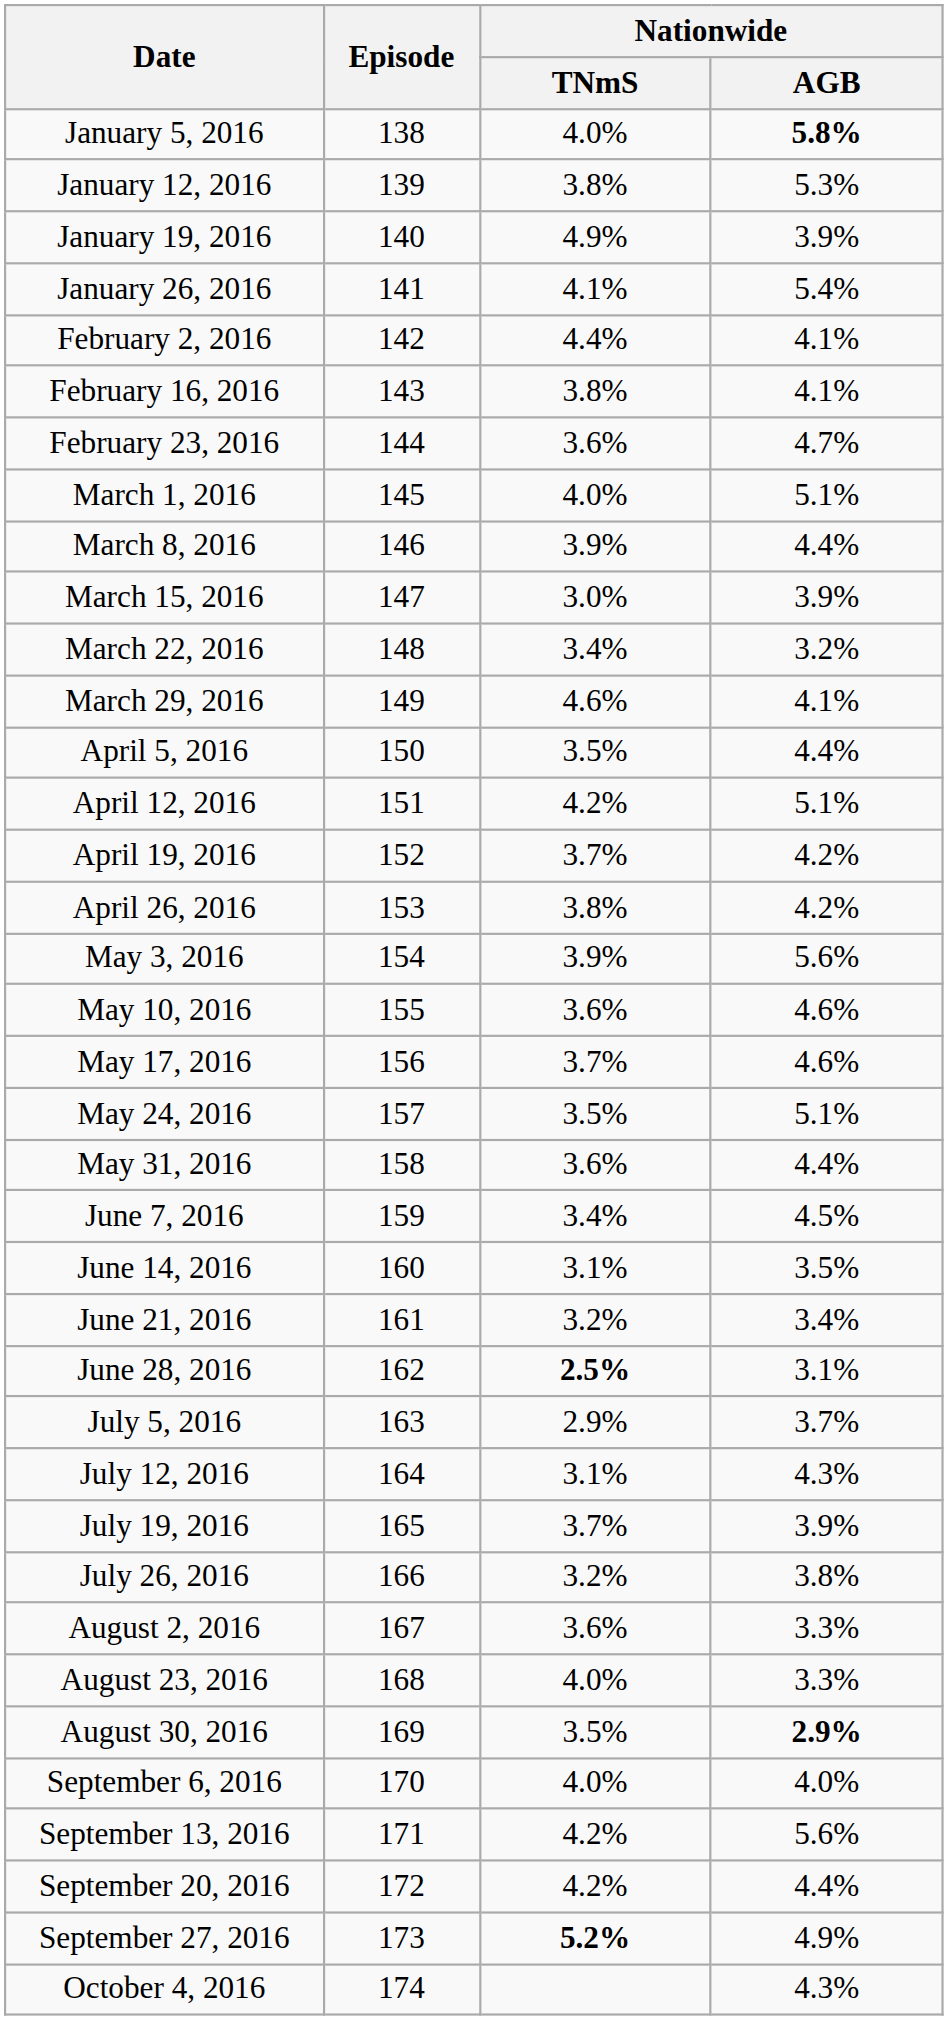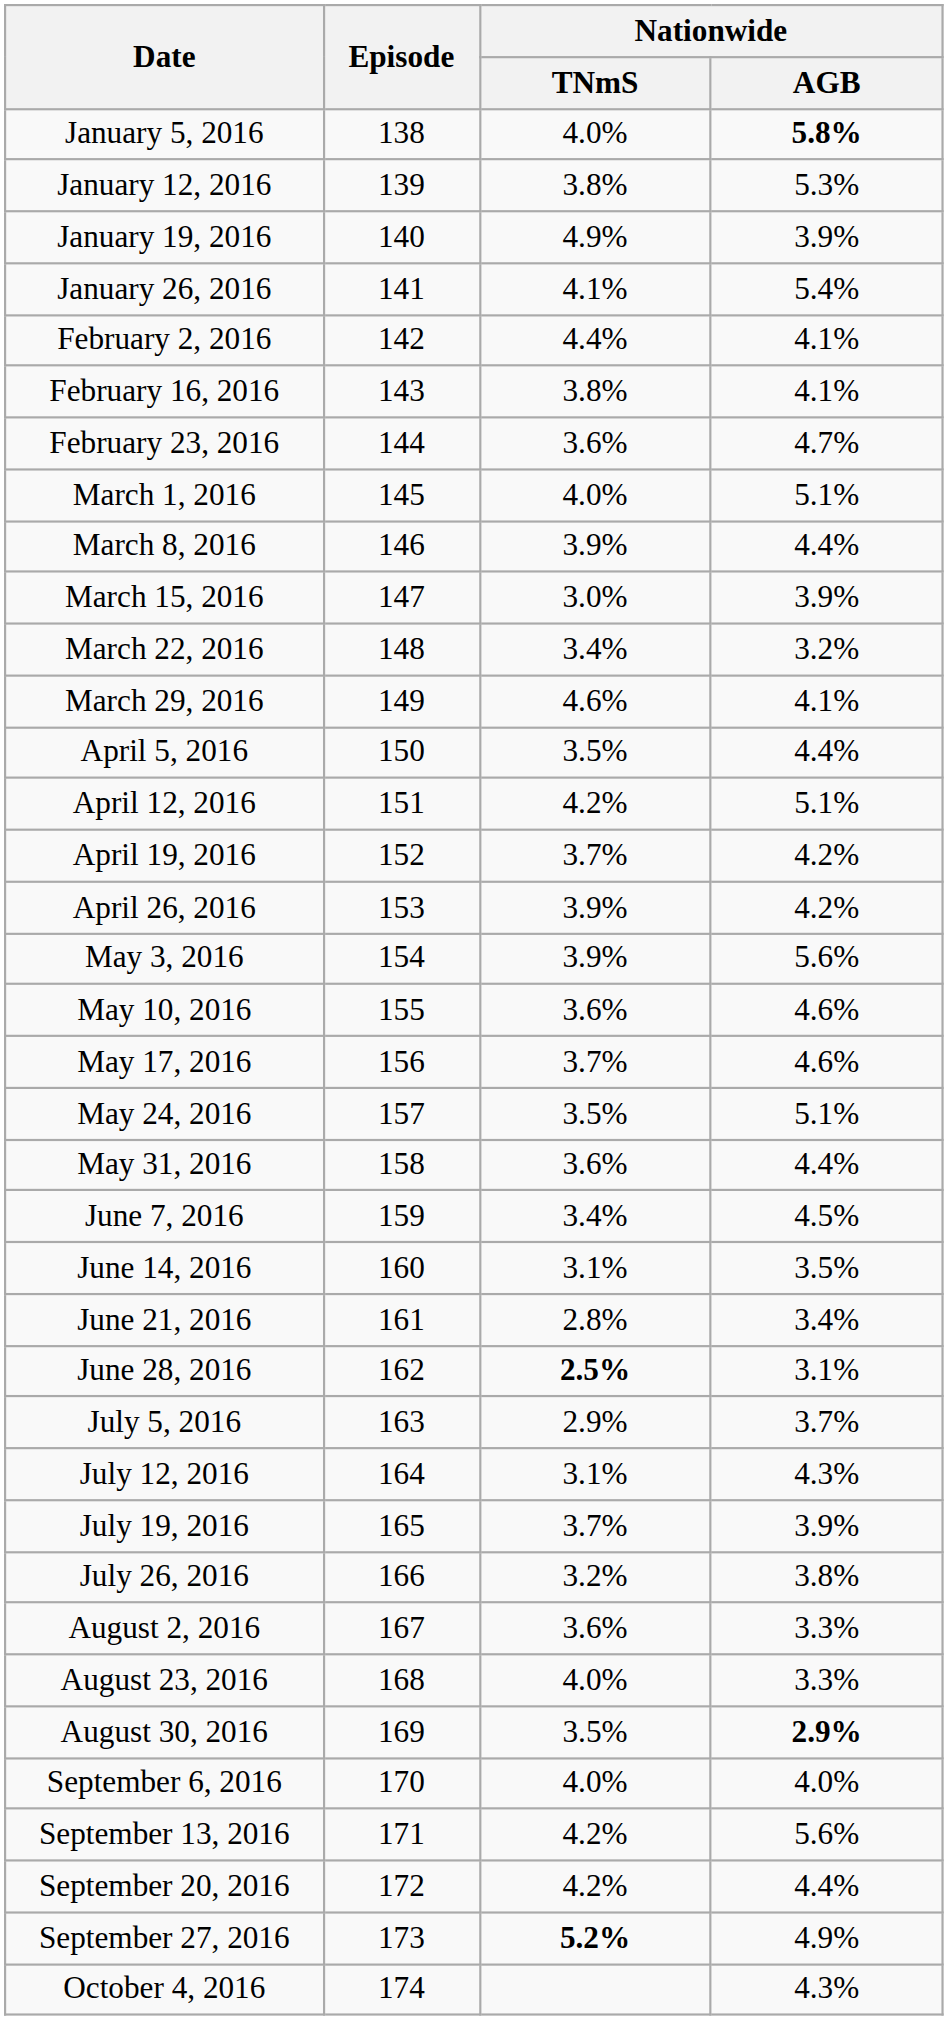 <table class="wikitable" style="font-size: 90%;">
 <tr>
 <th width=140 rowspan="2">Date</th>
 <th width=65 rowspan="2">Episode</th>
 <th width=100 colspan="2">Nationwide</th>
 </tr>
 <tr>
 <th width=100 bgcolor="#ffcce6">TNmS</th>
 <th width=100 bgcolor="#ffe6cc">AGB</th>
 </tr>
 <tr align="center">
 <td>January 5, 2016</td>
 <td>138</td>
 <td>4.0%</td>
 <td><span><strong>5.8%</strong></span></td>
 </tr>
 <tr align="center">
 <td>January 12, 2016</td>
 <td>139</td>
 <td>3.8%</td>
 <td>5.3%</td>
 </tr>
 <tr align="center">
 <td>January 19, 2016</td>
 <td>140</td>
 <td>4.9%</td>
 <td>3.9%</td>
 </tr>
 <tr align="center">
 <td>January 26, 2016</td>
 <td>141</td>
 <td>4.1%</td>
 <td>5.4%</td>
 </tr>
 <tr align="center">
 <td>February 2, 2016</td>
 <td>142</td>
 <td>4.4%</td>
 <td>4.1%</td>
 </tr>
 <tr align="center">
 <td>February 16, 2016</td>
 <td>143</td>
 <td>3.8%</td>
 <td>4.1%</td>
 </tr>
 <tr align="center">
 <td>February 23, 2016</td>
 <td>144</td>
 <td>3.6%</td>
 <td>4.7%</td>
 </tr>
 <tr align="center">
 <td>March 1, 2016</td>
 <td>145</td>
 <td>4.0%</td>
 <td>5.1%</td>
 </tr>
 <tr align="center">
 <td>March 8, 2016</td>
 <td>146</td>
 <td>3.9%</td>
 <td>4.4%</td>
 </tr>
 <tr align="center">
 <td>March 15, 2016</td>
 <td>147</td>
 <td>3.0%</td>
 <td>3.9%</td>
 </tr>
 <tr align="center">
 <td>March 22, 2016</td>
 <td>148</td>
 <td>3.4%</td>
 <td>3.2%</td>
 </tr>
 <tr align="center">
 <td>March 29, 2016</td>
 <td>149</td>
 <td>4.6%</td>
 <td>4.1%</td>
 </tr>
 <tr align="center">
 <td>April 5, 2016</td>
 <td>150</td>
 <td>3.5%</td>
 <td>4.4%</td>
 </tr>
 <tr align="center">
 <td>April 12, 2016</td>
 <td>151</td>
 <td>4.2%</td>
 <td>5.1%</td>
 </tr>
 <tr align="center">
 <td>April 19, 2016</td>
 <td>152</td>
 <td>3.7%</td>
 <td>4.2%</td>
 </tr>
 <tr align="center">
 <td>April 26, 2016</td>
 <td>153</td>
-<td>3.8%</td>
+<td>3.9%</td>
 <td>4.2%</td>
 </tr>
 <tr align="center">
 <td>May 3, 2016</td>
 <td>154</td>
 <td>3.9%</td>
 <td>5.6%</td>
 </tr>
 <tr align="center">
 <td>May 10, 2016</td>
 <td>155</td>
 <td>3.6%</td>
 <td>4.6%</td>
 </tr>
 <tr align="center">
 <td>May 17, 2016</td>
 <td>156</td>
 <td>3.7%</td>
 <td>4.6%</td>
 </tr>
 <tr align="center">
 <td>May 24, 2016</td>
 <td>157</td>
 <td>3.5%</td>
 <td>5.1%</td>
 </tr>
 <tr align="center">
 <td>May 31, 2016</td>
 <td>158</td>
 <td>3.6%</td>
 <td>4.4%</td>
 </tr>
 <tr align="center">
 <td>June 7, 2016</td>
 <td>159</td>
 <td>3.4%</td>
 <td>4.5%</td>
 </tr>
 <tr align="center">
 <td>June 14, 2016</td>
 <td>160</td>
 <td>3.1%</td>
 <td>3.5%</td>
 </tr>
 <tr align="center">
 <td>June 21, 2016</td>
 <td>161</td>
-<td>3.2%</td>
+<td>2.8%</td>
 <td>3.4%</td>
 </tr>
 <tr align="center">
 <td>June 28, 2016</td>
 <td>162</td>
 <td><span><strong>2.5%</strong></span></td>
 <td>3.1%</td>
 </tr>
 <tr align="center">
 <td>July 5, 2016</td>
 <td>163</td>
 <td>2.9%</td>
 <td>3.7%</td>
 </tr>
 <tr align="center">
 <td>July 12, 2016</td>
 <td>164</td>
 <td>3.1%</td>
 <td>4.3%</td>
 </tr>
 <tr align="center">
 <td>July 19, 2016</td>
 <td>165</td>
 <td>3.7%</td>
 <td>3.9%</td>
 </tr>
 <tr align="center">
 <td>July 26, 2016</td>
 <td>166</td>
 <td>3.2%</td>
 <td>3.8%</td>
 </tr>
 <tr align="center">
 <td>August 2, 2016</td>
 <td>167</td>
 <td>3.6%</td>
 <td>3.3%</td>
 </tr>
 <tr align="center">
 <td>August 23, 2016</td>
 <td>168</td>
 <td>4.0%</td>
 <td>3.3%</td>
 </tr>
 <tr align="center">
 <td>August 30, 2016</td>
 <td>169</td>
 <td>3.5%</td>
 <td><span><strong>2.9%</strong></span></td>
 </tr>
 <tr align="center">
 <td>September 6, 2016</td>
 <td>170</td>
 <td>4.0%</td>
 <td>4.0%</td>
 </tr>
 <tr align="center">
 <td>September 13, 2016</td>
 <td>171</td>
 <td>4.2%</td>
 <td>5.6%</td>
 </tr>
 <tr align="center">
 <td>September 20, 2016</td>
 <td>172</td>
 <td>4.2%</td>
 <td>4.4%</td>
 </tr>
 <tr align="center">
 <td>September 27, 2016</td>
 <td>173</td>
 <td><span><strong>5.2%</strong></span></td>
 <td>4.9%</td>
 </tr>
 <tr align="center">
 <td>October 4, 2016</td>
 <td>174</td>
 <td></td>
 <td>4.3%</td>
 </tr>
 </table>
